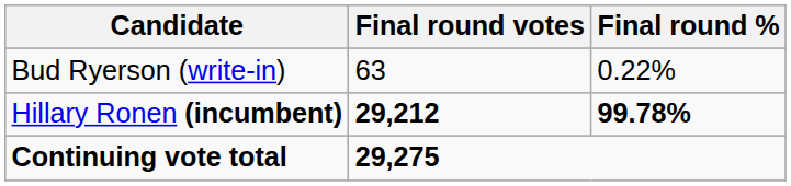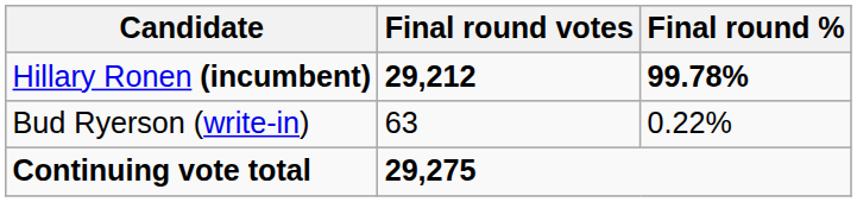 <table class="wikitable">
 <tr>
 <th>Candidate</th>
 <th>Final round votes</th>
 <th>Final round %</th>
 </tr>
 <tr>
+<td><a href='#'>Hillary Ronen</a> <strong>(incumbent)</strong></td>
+<td><strong>29,212</strong></td>
+<td><strong>99.78%</strong></td>
+</tr>
+<tr>
 <td>Bud Ryerson (<a href='#'>write-in</a>)</td>
 <td>63</td>
 <td>0.22%</td>
-</tr>
-<tr>
-<td><a href='#'>Hillary Ronen</a> <strong>(incumbent)</strong></td>
-<td><strong>29,212</strong></td>
-<td><strong>99.78%</strong></td>
 </tr>
 <tr>
 <td><strong>Continuing vote total</strong></td>
 <td colspan="2"><strong>29,275</strong></td>
 </tr>
 </table>
